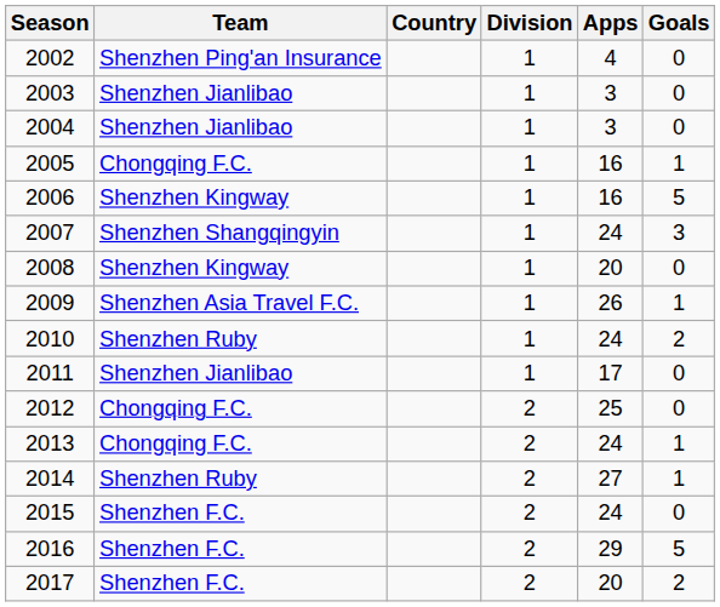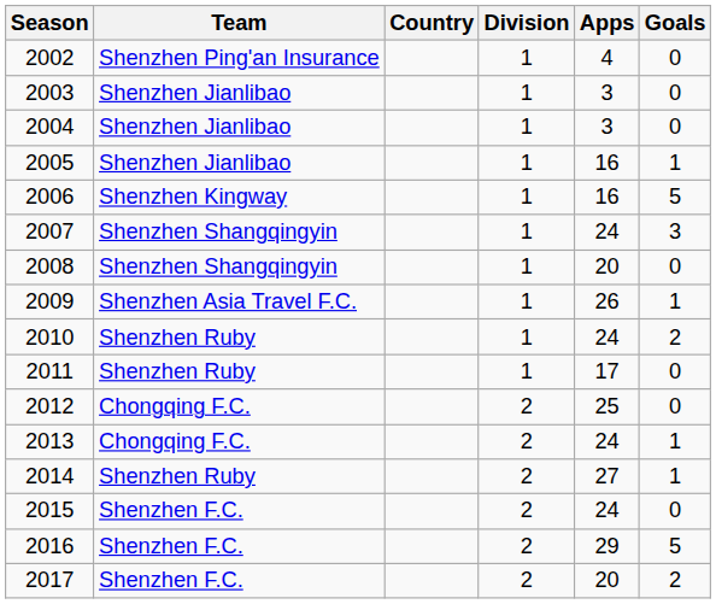 <table class="wikitable" style="text-align: center;">
 <tr>
 <th>Season</th>
 <th>Team</th>
 <th>Country</th>
 <th>Division</th>
 <th>Apps</th>
 <th>Goals</th>
 </tr>
 <tr>
 <td>2002</td>
 <td align="left"><a href='#'>Shenzhen Ping'an Insurance</a></td>
 <td align="left"></td>
 <td>1</td>
 <td>4</td>
 <td>0</td>
 </tr>
 <tr>
 <td>2003</td>
 <td align="left"><a href='#'>Shenzhen Jianlibao</a></td>
 <td align="left"></td>
 <td>1</td>
 <td>3</td>
 <td>0</td>
 </tr>
 <tr>
 <td>2004</td>
 <td align="left"><a href='#'>Shenzhen Jianlibao</a></td>
 <td align="left"></td>
 <td>1</td>
 <td>3</td>
 <td>0</td>
 </tr>
 <tr>
 <td>2005</td>
-<td align="left"><a href='#'>Chongqing F.C.</a></td>
+<td align="left"><a href='#'>Shenzhen Jianlibao</a></td>
 <td align="left"></td>
 <td>1</td>
 <td>16</td>
 <td>1</td>
 </tr>
 <tr>
 <td>2006</td>
 <td align="left"><a href='#'>Shenzhen Kingway</a></td>
 <td align="left"></td>
 <td>1</td>
 <td>16</td>
 <td>5</td>
 </tr>
 <tr>
 <td>2007</td>
 <td align="left"><a href='#'>Shenzhen Shangqingyin</a></td>
 <td align="left"></td>
 <td>1</td>
 <td>24</td>
 <td>3</td>
 </tr>
 <tr>
 <td>2008</td>
-<td align="left"><a href='#'>Shenzhen Kingway</a></td>
+<td align="left"><a href='#'>Shenzhen Shangqingyin</a></td>
 <td align="left"></td>
 <td>1</td>
 <td>20</td>
 <td>0</td>
 </tr>
 <tr>
 <td>2009</td>
 <td align="left"><a href='#'>Shenzhen Asia Travel F.C.</a></td>
 <td align="left"></td>
 <td>1</td>
 <td>26</td>
 <td>1</td>
 </tr>
 <tr>
 <td>2010</td>
 <td align="left"><a href='#'>Shenzhen Ruby</a></td>
 <td align="left"></td>
 <td>1</td>
 <td>24</td>
 <td>2</td>
 </tr>
 <tr>
 <td>2011</td>
-<td align="left"><a href='#'>Shenzhen Jianlibao</a></td>
+<td align="left"><a href='#'>Shenzhen Ruby</a></td>
 <td align="left"></td>
 <td>1</td>
 <td>17</td>
 <td>0</td>
 </tr>
 <tr>
 <td>2012</td>
 <td align="left"><a href='#'>Chongqing F.C.</a></td>
 <td align="left"></td>
 <td>2</td>
 <td>25</td>
 <td>0</td>
 </tr>
 <tr>
 <td>2013</td>
 <td align="left"><a href='#'>Chongqing F.C.</a></td>
 <td align="left"></td>
 <td>2</td>
 <td>24</td>
 <td>1</td>
 </tr>
 <tr>
 <td>2014</td>
 <td align="left"><a href='#'>Shenzhen Ruby</a></td>
 <td align="left"></td>
 <td>2</td>
 <td>27</td>
 <td>1</td>
 </tr>
 <tr>
 <td>2015</td>
 <td align="left"><a href='#'>Shenzhen F.C.</a></td>
 <td align="left"></td>
 <td>2</td>
 <td>24</td>
 <td>0</td>
 </tr>
 <tr>
 <td>2016</td>
 <td align="left"><a href='#'>Shenzhen F.C.</a></td>
 <td align="left"></td>
 <td>2</td>
 <td>29</td>
 <td>5</td>
 </tr>
 <tr>
 <td>2017</td>
 <td align="left"><a href='#'>Shenzhen F.C.</a></td>
 <td align="left"></td>
 <td>2</td>
 <td>20</td>
 <td>2</td>
 </tr>
 </table>
